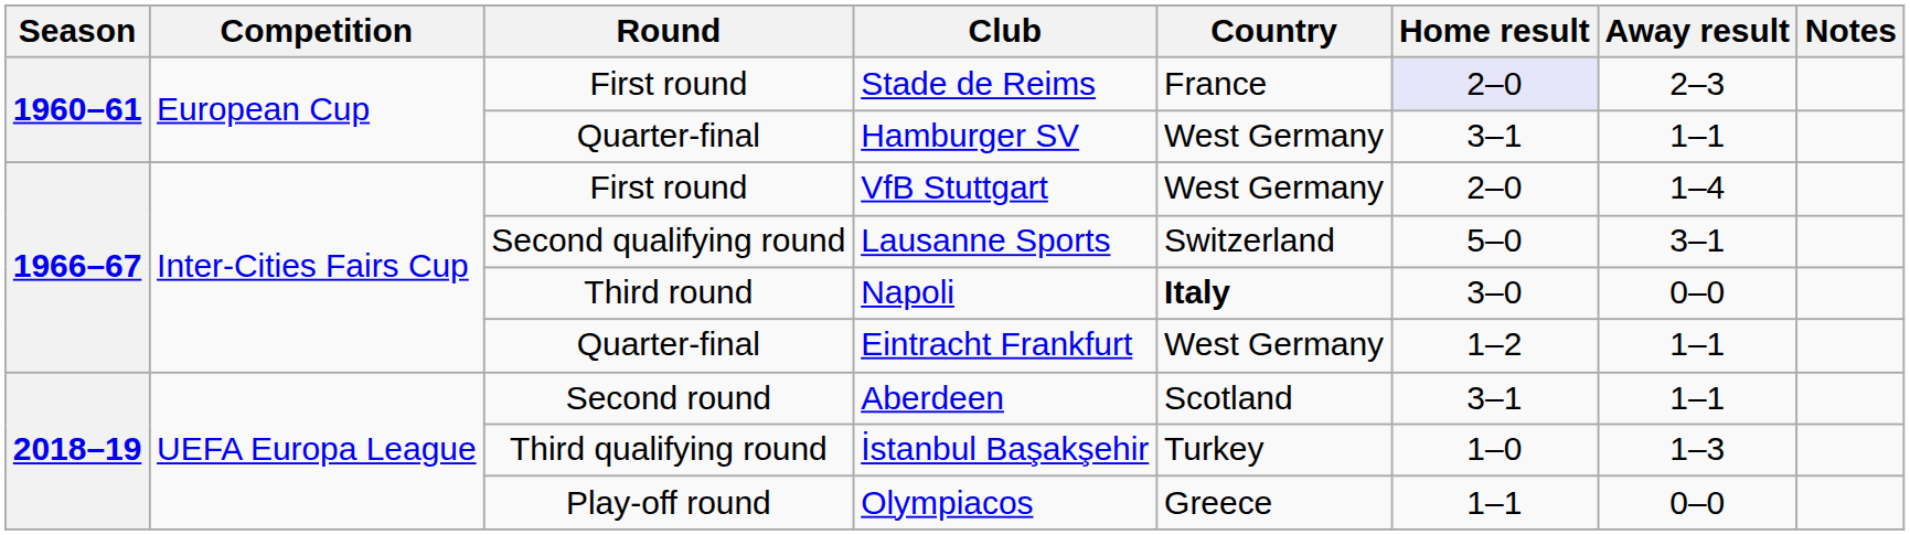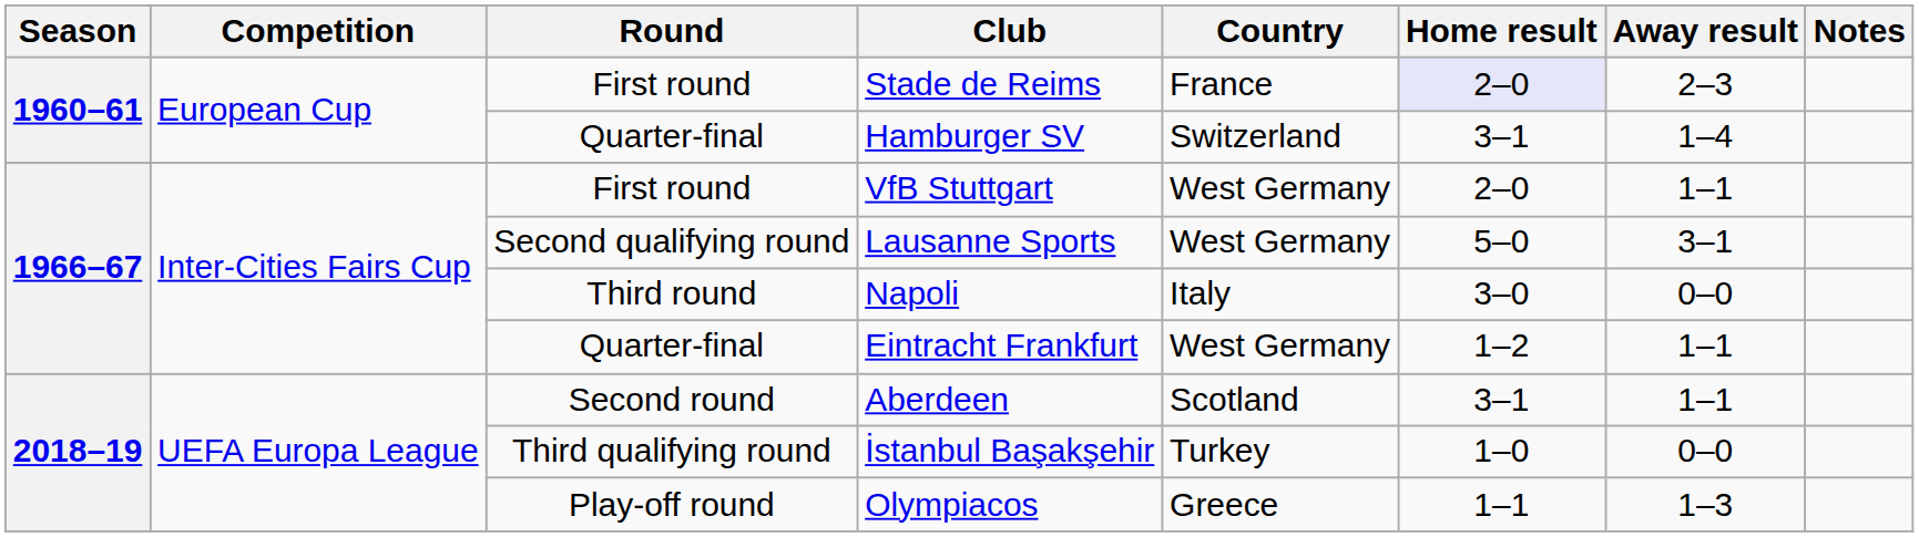 <table class="wikitable plainrowheaders sortable">
 <tr>
 <th scope=col>Season</th>
 <th scope=col>Competition</th>
 <th scope=col>Round</th>
 <th scope=col>Club</th>
 <th scope=col>Country</th>
 <th scope=col>Home result</th>
 <th scope=col>Away result</th>
 <th scope=col  class=unsortable>Notes</th>
 </tr>
 <tr>
 <th rowspan="2" scope=row><a href='#'>1960–61</a></th>
 <td rowspan="2"><a href='#'>European Cup</a></td>
 <td align=center>First round</td>
 <td><a href='#'>Stade de Reims</a></td>
 <td>France</td>
 <td align=center style="background: lavender;">2–0</td>
 <td align=center>2–3</td>
 <td align=center></td>
 </tr>
 <tr>
 <td align=center>Quarter-final</td>
 <td><a href='#'>Hamburger SV</a></td>
-<td>West Germany</td>
+<td>Switzerland</td>
 <td align=center>3–1</td>
-<td align=center>1–1</td>
+<td align=center>1–4</td>
 <td></td>
 </tr>
 <tr>
 <th rowspan="4" scope=row><a href='#'>1966–67</a></th>
 <td rowspan="4"><a href='#'>Inter-Cities Fairs Cup</a></td>
 <td align=center>First round</td>
 <td><a href='#'>VfB Stuttgart</a></td>
 <td>West Germany</td>
 <td align=center>2–0</td>
-<td align=center>1–4</td>
+<td align=center>1–1</td>
 <td align=center></td>
 </tr>
 <tr>
 <td align=center>Second qualifying round</td>
 <td><a href='#'>Lausanne Sports</a></td>
-<td>Switzerland</td>
+<td>West Germany</td>
 <td align=center>5–0</td>
 <td align=center>3–1</td>
 <td></td>
 </tr>
 <tr>
 <td align=center>Third round</td>
 <td><a href='#'>Napoli</a></td>
-<td><strong>Italy</strong></td>
+<td>Italy</td>
 <td align=center>3–0</td>
 <td align=center>0–0</td>
 <td></td>
 </tr>
 <tr>
 <td align=center>Quarter-final</td>
 <td><a href='#'>Eintracht Frankfurt</a></td>
 <td>West Germany</td>
 <td align=center>1–2</td>
 <td align=center>1–1</td>
 <td align=center></td>
 </tr>
 <tr>
 <th rowspan="3" scope=row><a href='#'>2018–19</a></th>
 <td rowspan="3"><a href='#'>UEFA Europa League</a></td>
 <td align=center>Second round</td>
 <td><a href='#'>Aberdeen</a></td>
 <td>Scotland</td>
 <td align=center>3–1</td>
 <td align=center>1–1</td>
 <td align=center></td>
 </tr>
 <tr>
 <td align=center>Third qualifying round</td>
 <td><a href='#'>İstanbul Başakşehir</a></td>
 <td>Turkey</td>
 <td align=center>1–0</td>
-<td align=center>1–3</td>
+<td align=center>0–0</td>
 <td></td>
 </tr>
 <tr>
 <td align=center>Play-off round</td>
 <td><a href='#'>Olympiacos</a></td>
 <td>Greece</td>
 <td align=center>1–1</td>
-<td align=center>0–0</td>
+<td align=center>1–3</td>
 <td align=center></td>
 </tr>
 </table>
